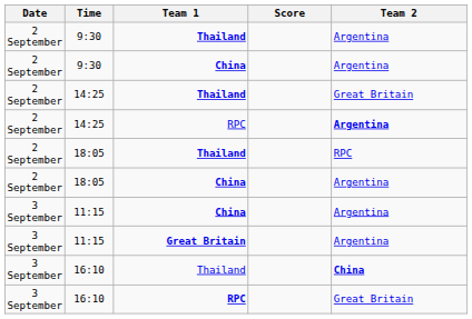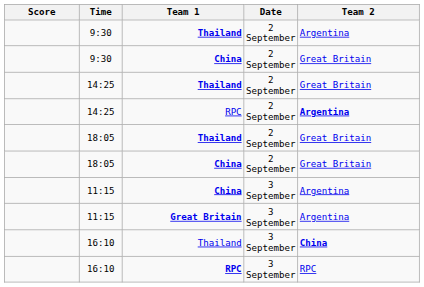 <table class="wikitable" style="font-size:90%; text-align:center">
 <tr>
-<th width="50">Date</th>
+<th width="90">Score</th>
 <th width="50">Time</th>
 <th width="150">Team 1</th>
-<th width="90">Score</th>
+<th width="50">Date</th>
 <th width="150">Team 2</th>
 </tr>
 <tr>
-<td>2 September</td>
+<td> </td>
 <td>9:30</td>
 <td align="right"><strong><a href='#'>Thailand</a> </strong></td>
-<td> </td>
+<td>2 September</td>
 <td align="left"> <a href='#'>Argentina</a></td>
 </tr>
 <tr>
-<td>2 September</td>
+<td> </td>
 <td>9:30</td>
 <td align="right"><strong><a href='#'>China</a> </strong></td>
+<td>2 September</td>
+<td align="left"> <a href='#'>Great Britain</a></td>
+</tr>
+<tr>
 <td> </td>
+<td>14:25</td>
+<td align="right"><strong><a href='#'>Thailand</a> </strong></td>
+<td>2 September</td>
+<td align="left"> <a href='#'>Great Britain</a></td>
+</tr>
+<tr>
+<td> </td>
+<td>14:25</td>
+<td align="right"><a href='#'>RPC</a> </td>
+<td>2 September</td>
+<td align="left"><strong> <a href='#'>Argentina</a></strong></td>
+</tr>
+<tr>
+<td> </td>
+<td>18:05</td>
+<td align="right"><strong><a href='#'>Thailand</a> </strong></td>
+<td>2 September</td>
+<td align="left"> <a href='#'>Great Britain</a></td>
+</tr>
+<tr>
+<td> </td>
+<td>18:05</td>
+<td align="right"><strong><a href='#'>China</a> </strong></td>
+<td>2 September</td>
+<td align="left"> <a href='#'>Great Britain</a></td>
+</tr>
+<tr>
+<td> </td>
+<td>11:15</td>
+<td align="right"><strong><a href='#'>China</a> </strong></td>
+<td>3 September</td>
 <td align="left"> <a href='#'>Argentina</a></td>
 </tr>
 <tr>
-<td>2 September</td>
-<td>14:25</td>
-<td align="right"><strong><a href='#'>Thailand</a> </strong></td>
 <td> </td>
-<td align="left"> <a href='#'>Great Britain</a></td>
-</tr>
-<tr>
-<td>2 September</td>
-<td>14:25</td>
-<td align="right"><a href='#'>RPC</a> </td>
-<td> </td>
-<td align="left"><strong> <a href='#'>Argentina</a></strong></td>
-</tr>
-<tr>
-<td>2 September</td>
-<td>18:05</td>
-<td align="right"><strong><a href='#'>Thailand</a> </strong></td>
-<td> </td>
-<td align="left"> <a href='#'>RPC</a></td>
-</tr>
-<tr>
-<td>2 September</td>
-<td>18:05</td>
-<td align="right"><strong><a href='#'>China</a> </strong></td>
-<td> </td>
+<td>11:15</td>
+<td align="right"><strong><a href='#'>Great Britain</a> </strong></td>
+<td>3 September</td>
 <td align="left"> <a href='#'>Argentina</a></td>
 </tr>
 <tr>
-<td>3 September</td>
-<td>11:15</td>
-<td align="right"><strong><a href='#'>China</a> </strong></td>
 <td> </td>
-<td align="left"> <a href='#'>Argentina</a></td>
-</tr>
-<tr>
-<td>3 September</td>
-<td>11:15</td>
-<td align="right"><strong><a href='#'>Great Britain</a> </strong></td>
-<td> </td>
-<td align="left"> <a href='#'>Argentina</a></td>
-</tr>
-<tr>
-<td>3 September</td>
 <td>16:10</td>
 <td align="right"><a href='#'>Thailand</a> </td>
-<td> </td>
+<td>3 September</td>
 <td align="left"><strong> <a href='#'>China</a></strong></td>
 </tr>
 <tr>
-<td>3 September</td>
+<td> </td>
 <td>16:10</td>
 <td align="right"><strong><a href='#'>RPC</a> </strong></td>
-<td> </td>
-<td align="left"> <a href='#'>Great Britain</a></td>
+<td>3 September</td>
+<td align="left"> <a href='#'>RPC</a></td>
 </tr>
 </table>
